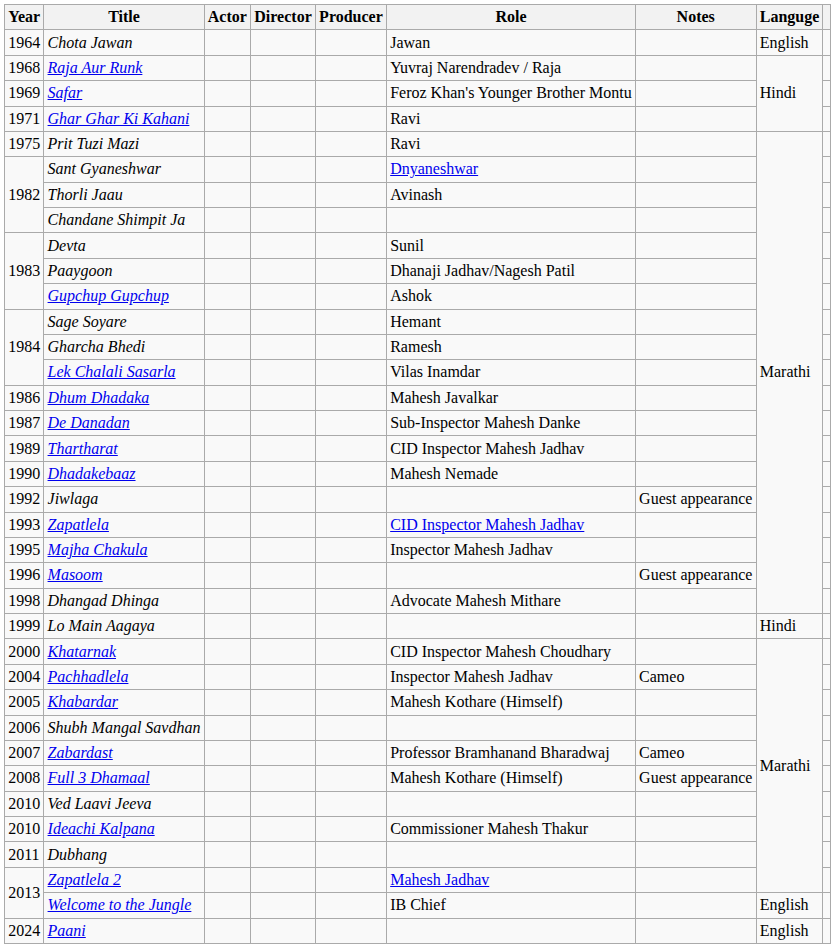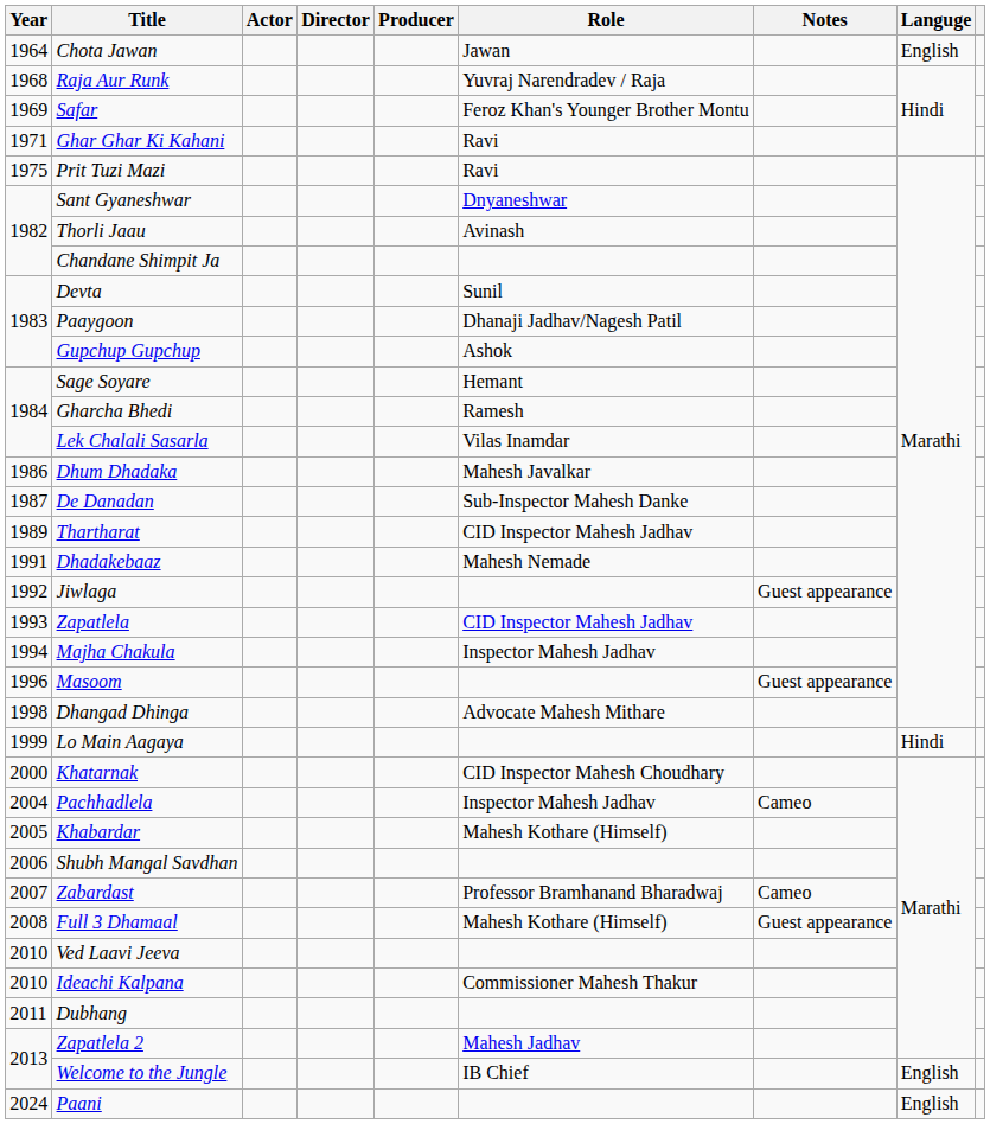 <table class="wikitable sortable">
 <tr>
 <th>Year</th>
 <th>Title</th>
 <th>Actor</th>
 <th>Director</th>
 <th>Producer</th>
 <th>Role</th>
 <th>Notes</th>
 <th>Languge</th>
 <th></th>
 </tr>
 <tr>
 <td>1964</td>
 <td><em>Chota Jawan</em></td>
 <td></td>
 <td></td>
 <td></td>
 <td>Jawan</td>
 <td></td>
 <td>English</td>
 <td></td>
 </tr>
 <tr>
 <td>1968</td>
 <td><em><a href='#'>Raja Aur Runk</a></em></td>
 <td></td>
 <td></td>
 <td></td>
 <td>Yuvraj Narendradev / Raja</td>
 <td></td>
 <td rowspan="3">Hindi</td>
 <td></td>
 </tr>
 <tr>
 <td>1969</td>
 <td><em><a href='#'>Safar</a></em></td>
 <td></td>
 <td></td>
 <td></td>
 <td>Feroz Khan's Younger Brother Montu</td>
 <td></td>
 <td></td>
 </tr>
 <tr>
 <td>1971</td>
 <td><em><a href='#'>Ghar Ghar Ki Kahani</a></em></td>
 <td></td>
 <td></td>
 <td></td>
 <td>Ravi</td>
 <td></td>
 <td></td>
 </tr>
 <tr>
 <td>1975</td>
 <td><em>Prit Tuzi Mazi</em></td>
 <td></td>
 <td></td>
 <td></td>
 <td>Ravi</td>
 <td></td>
 <td rowspan="19">Marathi</td>
 <td></td>
 </tr>
 <tr>
 <td rowspan="3">1982</td>
 <td><em>Sant Gyaneshwar</em></td>
 <td></td>
 <td></td>
 <td></td>
 <td><a href='#'>Dnyaneshwar</a></td>
 <td></td>
 <td></td>
 </tr>
 <tr>
 <td><em>Thorli Jaau</em></td>
 <td></td>
 <td></td>
 <td></td>
 <td>Avinash</td>
 <td></td>
 <td></td>
 </tr>
 <tr>
 <td><em>Chandane Shimpit Ja</em></td>
 <td></td>
 <td></td>
 <td></td>
 <td></td>
 <td></td>
 <td></td>
 </tr>
 <tr>
 <td rowspan="3">1983</td>
 <td><em>Devta</em></td>
 <td></td>
 <td></td>
 <td></td>
 <td>Sunil</td>
 <td></td>
 <td></td>
 </tr>
 <tr>
 <td><em>Paaygoon</em></td>
 <td></td>
 <td></td>
 <td></td>
 <td>Dhanaji Jadhav/Nagesh Patil</td>
 <td></td>
 <td></td>
 </tr>
 <tr>
 <td><em><a href='#'>Gupchup Gupchup</a></em></td>
 <td></td>
 <td></td>
 <td></td>
 <td>Ashok</td>
 <td></td>
 <td></td>
 </tr>
 <tr>
 <td rowspan="3">1984</td>
 <td><em>Sage Soyare</em></td>
 <td></td>
 <td></td>
 <td></td>
 <td>Hemant</td>
 <td></td>
 <td></td>
 </tr>
 <tr>
 <td><em>Gharcha Bhedi</em></td>
 <td></td>
 <td></td>
 <td></td>
 <td>Ramesh</td>
 <td></td>
 <td></td>
 </tr>
 <tr>
 <td><em><a href='#'>Lek Chalali Sasarla</a></em></td>
 <td></td>
 <td></td>
 <td></td>
 <td>Vilas Inamdar</td>
 <td></td>
 <td></td>
 </tr>
 <tr>
 <td>1986</td>
 <td><em><a href='#'>Dhum Dhadaka</a></em></td>
 <td></td>
 <td></td>
 <td></td>
 <td>Mahesh Javalkar</td>
 <td></td>
 <td></td>
 </tr>
 <tr>
 <td>1987</td>
 <td><em><a href='#'>De Danadan</a></em></td>
 <td></td>
 <td></td>
 <td></td>
 <td>Sub-Inspector Mahesh Danke</td>
 <td></td>
 <td></td>
 </tr>
 <tr>
 <td>1989</td>
 <td><em><a href='#'>Thartharat</a></em></td>
 <td></td>
 <td></td>
 <td></td>
 <td>CID Inspector Mahesh Jadhav</td>
 <td></td>
 <td></td>
 </tr>
 <tr>
-<td>1990</td>
+<td>1991</td>
 <td><em><a href='#'>Dhadakebaaz</a></em></td>
 <td></td>
 <td></td>
 <td></td>
 <td>Mahesh Nemade</td>
 <td></td>
 <td></td>
 </tr>
 <tr>
 <td>1992</td>
 <td><em>Jiwlaga</em></td>
 <td></td>
 <td></td>
 <td></td>
 <td></td>
 <td>Guest appearance</td>
 <td></td>
 </tr>
 <tr>
 <td>1993</td>
 <td><em><a href='#'>Zapatlela</a> </em></td>
 <td></td>
 <td></td>
 <td></td>
 <td><a href='#'>CID Inspector Mahesh Jadhav</a></td>
 <td></td>
 <td></td>
 </tr>
 <tr>
-<td>1995</td>
+<td>1994</td>
 <td><em><a href='#'>Majha Chakula</a></em></td>
 <td></td>
 <td></td>
 <td></td>
 <td>Inspector Mahesh Jadhav</td>
 <td></td>
 <td></td>
 </tr>
 <tr>
 <td>1996</td>
 <td><a href='#'><em>Masoom</em></a></td>
 <td></td>
 <td></td>
 <td></td>
 <td></td>
 <td>Guest appearance</td>
 <td></td>
 </tr>
 <tr>
 <td>1998</td>
 <td><em>Dhangad Dhinga</em></td>
 <td></td>
 <td></td>
 <td></td>
 <td>Advocate Mahesh Mithare</td>
 <td></td>
 <td></td>
 </tr>
 <tr>
 <td>1999</td>
 <td><em>Lo Main Aagaya</em></td>
 <td></td>
 <td></td>
 <td></td>
 <td></td>
 <td></td>
 <td>Hindi</td>
 <td></td>
 </tr>
 <tr>
 <td>2000</td>
 <td><em><a href='#'>Khatarnak</a></em></td>
 <td></td>
 <td></td>
 <td></td>
 <td>CID Inspector Mahesh Choudhary</td>
 <td></td>
 <td rowspan="10">Marathi</td>
 <td></td>
 </tr>
 <tr>
 <td>2004</td>
 <td><em><a href='#'>Pachhadlela</a></em></td>
 <td></td>
 <td></td>
 <td></td>
 <td>Inspector Mahesh Jadhav</td>
 <td>Cameo</td>
 <td></td>
 </tr>
 <tr>
 <td>2005</td>
 <td><em><a href='#'>Khabardar</a></em></td>
 <td></td>
 <td></td>
 <td></td>
 <td>Mahesh Kothare (Himself)</td>
 <td></td>
 <td></td>
 </tr>
 <tr>
 <td>2006</td>
 <td><em>Shubh Mangal Savdhan</em></td>
 <td></td>
 <td></td>
 <td></td>
 <td></td>
 <td></td>
 <td></td>
 </tr>
 <tr>
 <td>2007</td>
 <td><em><a href='#'>Zabardast</a> </em></td>
 <td></td>
 <td></td>
 <td></td>
 <td>Professor Bramhanand Bharadwaj</td>
 <td>Cameo</td>
 <td></td>
 </tr>
 <tr>
 <td>2008</td>
 <td><em><a href='#'>Full 3 Dhamaal</a></em></td>
 <td></td>
 <td></td>
 <td></td>
 <td>Mahesh Kothare (Himself)</td>
 <td>Guest appearance</td>
 <td></td>
 </tr>
 <tr>
 <td>2010</td>
 <td><em>Ved Laavi Jeeva</em></td>
 <td></td>
 <td></td>
 <td></td>
 <td></td>
 <td></td>
 <td></td>
 </tr>
 <tr>
 <td>2010</td>
 <td><em><a href='#'>Ideachi Kalpana</a></em></td>
 <td></td>
 <td></td>
 <td></td>
 <td>Commissioner Mahesh Thakur</td>
 <td></td>
 <td></td>
 </tr>
 <tr>
 <td>2011</td>
 <td><em>Dubhang</em></td>
 <td></td>
 <td></td>
 <td></td>
 <td></td>
 <td></td>
 <td></td>
 </tr>
 <tr>
 <td rowspan="2">2013</td>
 <td><em><a href='#'>Zapatlela 2</a></em></td>
 <td></td>
 <td></td>
 <td></td>
 <td><a href='#'>Mahesh Jadhav</a></td>
 <td></td>
 <td></td>
 </tr>
 <tr>
 <td><em><a href='#'>Welcome to the Jungle</a></em></td>
 <td></td>
 <td></td>
 <td></td>
 <td>IB Chief</td>
 <td></td>
 <td>English</td>
 <td></td>
 </tr>
 <tr>
 <td>2024</td>
 <td><em><a href='#'>Paani</a></em></td>
 <td></td>
 <td></td>
 <td></td>
 <td></td>
 <td></td>
 <td>English</td>
 <td></td>
 </tr>
 <tr>
 </tr>
 </table>
